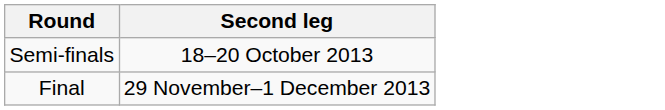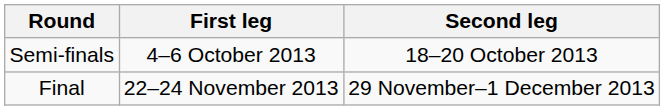 <table class="wikitable" style="text-align:center">
 <tr>
 <th>Round</th>
+<th>First leg</th>
 <th>Second leg</th>
 </tr>
 <tr>
 <td>Semi-finals</td>
+<td>4–6 October 2013</td>
 <td>18–20 October 2013</td>
 </tr>
 <tr>
 <td>Final</td>
+<td>22–24 November 2013</td>
 <td>29 November–1 December 2013</td>
 </tr>
 </table>
